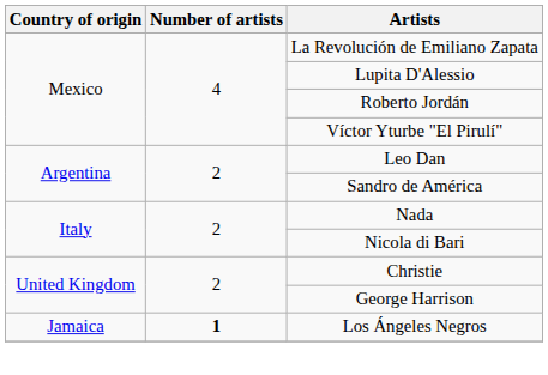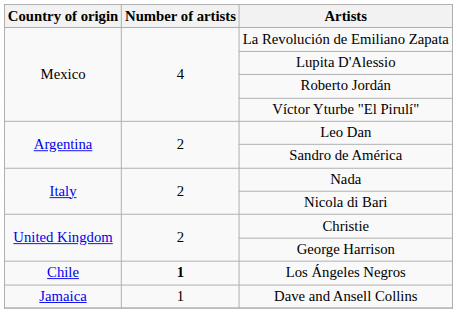 <table class="wikitable">
 <tr>
 <th>Country of origin</th>
 <th>Number of artists</th>
 <th>Artists</th>
 </tr>
 <tr>
 <td align="center" rowspan="4">Mexico</td>
 <td align="center" rowspan="4">4</td>
 <td align="center">La Revolución de Emiliano Zapata</td>
 </tr>
 <tr>
 <td align="center">Lupita D'Alessio</td>
 </tr>
 <tr>
 <td align="center">Roberto Jordán</td>
 </tr>
 <tr>
 <td align="center">Víctor Yturbe "El Pirulí"</td>
 </tr>
 <tr>
 <td align="center" rowspan="2"><a href='#'>Argentina</a></td>
 <td align="center" rowspan="2">2</td>
 <td align="center">Leo Dan</td>
 </tr>
 <tr>
 <td align="center">Sandro de América</td>
 </tr>
 <tr>
 <td align="center" rowspan="2"><a href='#'>Italy</a></td>
 <td align="center" rowspan="2">2</td>
 <td align="center">Nada</td>
 </tr>
 <tr>
 <td align="center">Nicola di Bari</td>
 </tr>
 <tr>
 <td align="center" rowspan="2"><a href='#'>United Kingdom</a></td>
 <td align="center" rowspan="2">2</td>
 <td align="center">Christie</td>
 </tr>
 <tr>
 <td align="center">George Harrison</td>
 </tr>
 <tr>
-<td align="center" rowspan="1"><a href='#'>Jamaica</a></td>
+<td align="center" rowspan="1"><a href='#'>Chile</a></td>
 <td align="center" rowspan="1"><strong>1</strong></td>
 <td align="center">Los Ángeles Negros</td>
 </tr>
 <tr>
+<td align="center" rowspan="1"><a href='#'>Jamaica</a></td>
+<td align="center" rowspan="1">1</td>
+<td align="center">Dave and Ansell Collins</td>
+</tr>
+<tr>
 </tr>
 </table>
